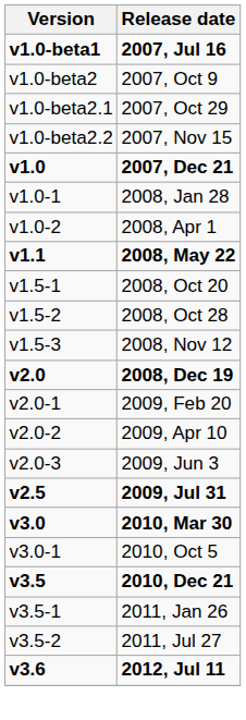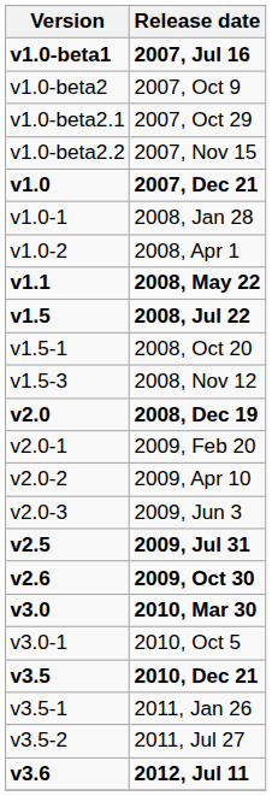 <table class="wikitable" border="1">
 <tr>
 <th>Version</th>
 <th>Release date</th>
 </tr>
 <tr>
 <td><strong>v1.0-beta1</strong></td>
 <td><strong>2007, Jul 16</strong></td>
 </tr>
 <tr>
 <td>v1.0-beta2</td>
 <td>2007, Oct 9</td>
 </tr>
 <tr>
 <td>v1.0-beta2.1</td>
 <td>2007, Oct 29</td>
 </tr>
 <tr>
 <td>v1.0-beta2.2</td>
 <td>2007, Nov 15</td>
 </tr>
 <tr>
 <td><strong>v1.0</strong></td>
 <td><strong>2007, Dec 21</strong></td>
 </tr>
 <tr>
 <td>v1.0-1</td>
 <td>2008, Jan 28</td>
 </tr>
 <tr>
 <td>v1.0-2</td>
 <td>2008, Apr 1</td>
 </tr>
 <tr>
 <td><strong>v1.1</strong></td>
 <td><strong>2008, May 22</strong></td>
 </tr>
 <tr>
+<td><strong>v1.5</strong></td>
+<td><strong>2008, Jul 22</strong></td>
+</tr>
+<tr>
 <td>v1.5-1</td>
 <td>2008, Oct 20</td>
-</tr>
-<tr>
-<td>v1.5-2</td>
-<td>2008, Oct 28</td>
 </tr>
 <tr>
 <td>v1.5-3</td>
 <td>2008, Nov 12</td>
 </tr>
 <tr>
 <td><strong>v2.0</strong></td>
 <td><strong>2008, Dec 19</strong></td>
 </tr>
 <tr>
 <td>v2.0-1</td>
 <td>2009, Feb 20</td>
 </tr>
 <tr>
 <td>v2.0-2</td>
 <td>2009, Apr 10</td>
 </tr>
 <tr>
 <td>v2.0-3</td>
 <td>2009, Jun 3</td>
 </tr>
 <tr>
 <td><strong>v2.5</strong></td>
 <td><strong>2009, Jul 31</strong></td>
+</tr>
+<tr>
+<td><strong>v2.6</strong></td>
+<td><strong>2009, Oct 30</strong></td>
 </tr>
 <tr>
 <td><strong>v3.0</strong></td>
 <td><strong>2010, Mar 30</strong></td>
 </tr>
 <tr>
 <td>v3.0-1</td>
 <td>2010, Oct 5</td>
 </tr>
 <tr>
 <td><strong>v3.5</strong></td>
 <td><strong>2010, Dec 21</strong></td>
 </tr>
 <tr>
 <td>v3.5-1</td>
 <td>2011, Jan 26</td>
 </tr>
 <tr>
 <td>v3.5-2</td>
 <td>2011, Jul 27</td>
 </tr>
 <tr>
 <td><strong>v3.6</strong></td>
 <td><strong>2012, Jul 11</strong></td>
 </tr>
 <tr>
 </tr>
 </table>
